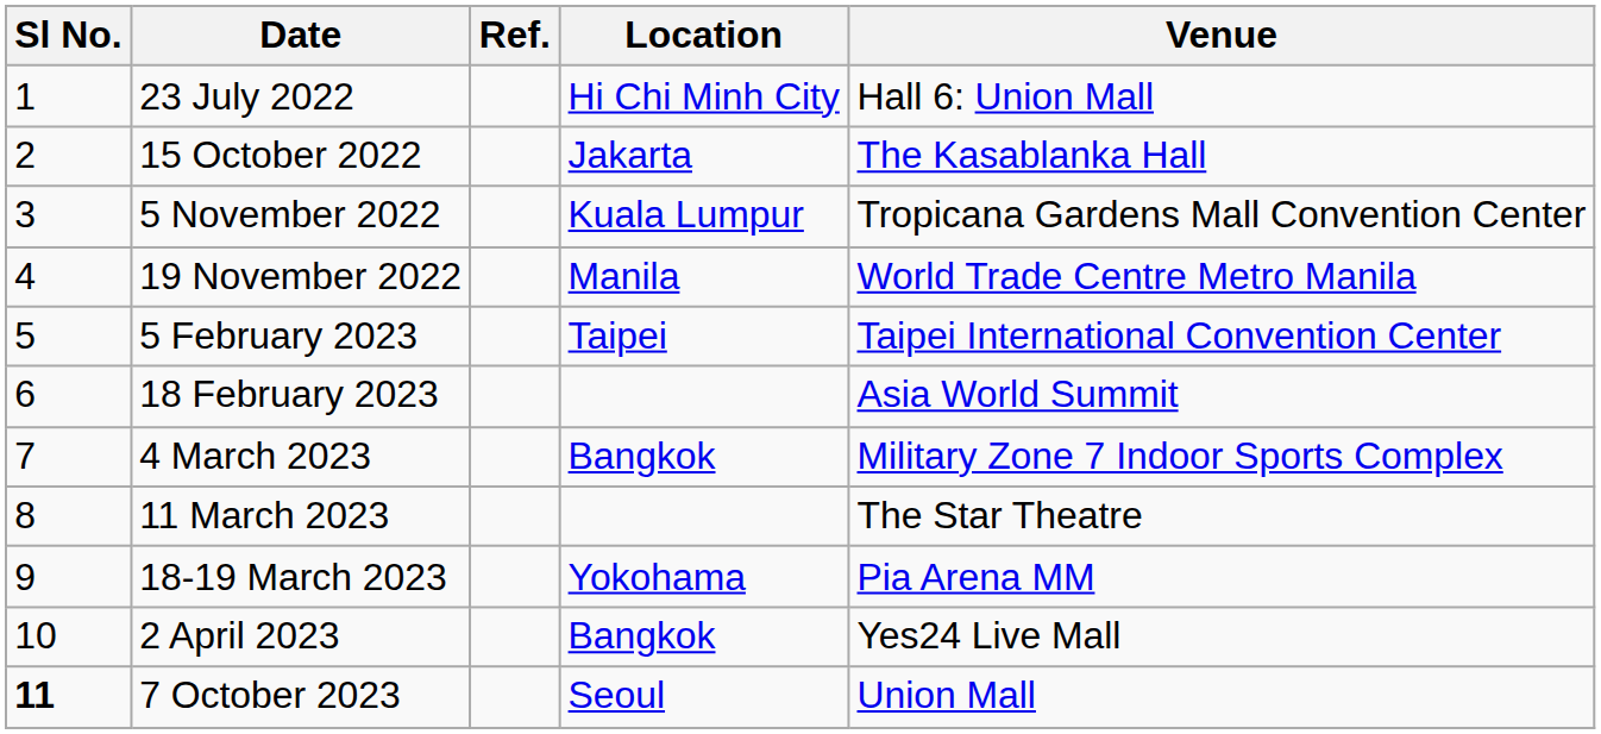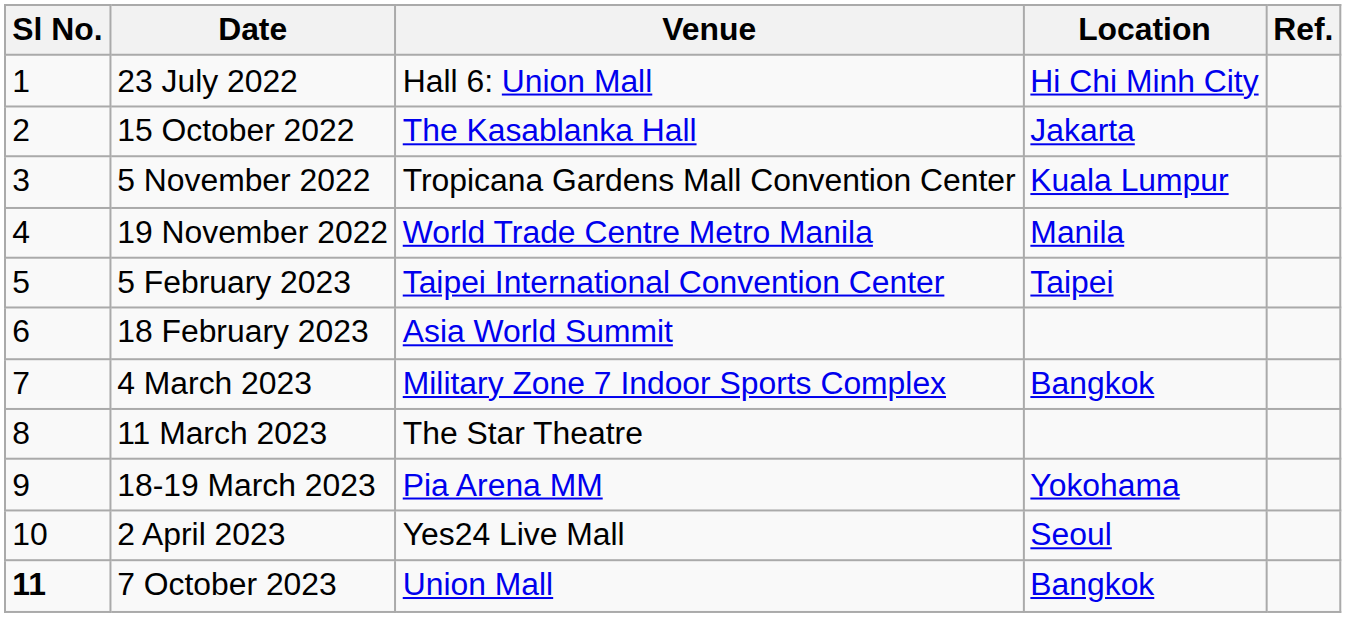 <table class="wikitable">
 <tr>
 <th>Sl No.</th>
 <th>Date</th>
+<th>Venue</th>
+<th>Location</th>
 <th>Ref.</th>
-<th>Location</th>
-<th>Venue</th>
 </tr>
 <tr>
 <td>1</td>
 <td>23 July 2022</td>
+<td>Hall 6: <a href='#'>Union Mall</a></td>
+<td><a href='#'>Hi Chi Minh City</a> </td>
 <td></td>
-<td><a href='#'>Hi Chi Minh City</a> </td>
-<td>Hall 6: <a href='#'>Union Mall</a></td>
 </tr>
 <tr>
 <td>2</td>
 <td>15 October 2022</td>
+<td><a href='#'>The Kasablanka Hall</a></td>
+<td><a href='#'>Jakarta</a> </td>
 <td></td>
-<td><a href='#'>Jakarta</a> </td>
-<td><a href='#'>The Kasablanka Hall</a></td>
 </tr>
 <tr>
 <td>3</td>
 <td>5 November 2022</td>
+<td>Tropicana Gardens Mall Convention Center</td>
+<td><a href='#'>Kuala Lumpur</a> </td>
 <td></td>
-<td><a href='#'>Kuala Lumpur</a> </td>
-<td>Tropicana Gardens Mall Convention Center</td>
 </tr>
 <tr>
 <td>4</td>
 <td>19 November 2022</td>
+<td><a href='#'>World Trade Centre Metro Manila</a></td>
+<td><a href='#'>Manila</a> </td>
 <td></td>
-<td><a href='#'>Manila</a> </td>
-<td><a href='#'>World Trade Centre Metro Manila</a></td>
 </tr>
 <tr>
 <td>5</td>
 <td>5 February 2023</td>
+<td><a href='#'>Taipei International Convention Center</a></td>
+<td><a href='#'>Taipei</a> </td>
 <td></td>
-<td><a href='#'>Taipei</a> </td>
-<td><a href='#'>Taipei International Convention Center</a></td>
 </tr>
 <tr>
 <td>6</td>
 <td>18 February 2023</td>
+<td><a href='#'>Asia World Summit</a></td>
 <td></td>
 <td></td>
-<td><a href='#'>Asia World Summit</a></td>
 </tr>
 <tr>
 <td>7</td>
 <td>4 March 2023</td>
+<td><a href='#'>Military Zone 7 Indoor Sports Complex</a></td>
+<td><a href='#'>Bangkok</a> </td>
 <td></td>
-<td><a href='#'>Bangkok</a> </td>
-<td><a href='#'>Military Zone 7 Indoor Sports Complex</a></td>
 </tr>
 <tr>
 <td>8</td>
 <td>11 March 2023</td>
+<td>The Star Theatre</td>
 <td></td>
 <td></td>
-<td>The Star Theatre</td>
 </tr>
 <tr>
 <td>9</td>
 <td>18-19 March 2023</td>
+<td><a href='#'>Pia Arena MM</a></td>
+<td><a href='#'>Yokohama</a> </td>
 <td></td>
-<td><a href='#'>Yokohama</a> </td>
-<td><a href='#'>Pia Arena MM</a></td>
 </tr>
 <tr>
 <td>10</td>
 <td>2 April 2023</td>
+<td>Yes24 Live Mall</td>
+<td><a href='#'>Seoul</a> </td>
 <td></td>
-<td><a href='#'>Bangkok</a> </td>
-<td>Yes24 Live Mall</td>
 </tr>
 <tr>
 <td><strong>11</strong></td>
 <td>7 October 2023</td>
+<td><a href='#'>Union Mall</a></td>
+<td><a href='#'>Bangkok</a> </td>
 <td></td>
-<td><a href='#'>Seoul</a> </td>
-<td><a href='#'>Union Mall</a></td>
 </tr>
 </table>
